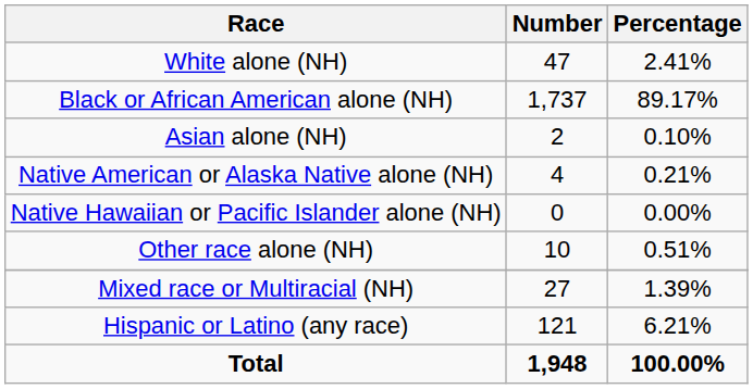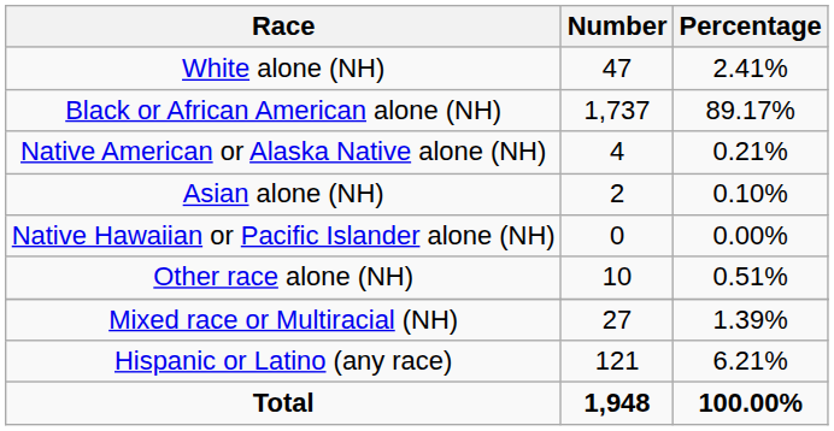 <table class="wikitable" style="text-align:center;">
 <tr>
 <th>Race</th>
 <th>Number</th>
 <th>Percentage</th>
 </tr>
 <tr>
 <td><a href='#'>White</a> alone (NH)</td>
 <td>47</td>
 <td>2.41%</td>
 </tr>
 <tr>
 <td><a href='#'>Black or African American</a> alone (NH)</td>
 <td>1,737</td>
 <td>89.17%</td>
 </tr>
 <tr>
+<td><a href='#'>Native American</a> or <a href='#'>Alaska Native</a> alone (NH)</td>
+<td>4</td>
+<td>0.21%</td>
+</tr>
+<tr>
 <td><a href='#'>Asian</a> alone (NH)</td>
 <td>2</td>
 <td>0.10%</td>
-</tr>
-<tr>
-<td><a href='#'>Native American</a> or <a href='#'>Alaska Native</a> alone (NH)</td>
-<td>4</td>
-<td>0.21%</td>
 </tr>
 <tr>
 <td><a href='#'>Native Hawaiian</a> or <a href='#'>Pacific Islander</a> alone (NH)</td>
 <td>0</td>
 <td>0.00%</td>
 </tr>
 <tr>
 <td><a href='#'>Other race</a> alone (NH)</td>
 <td>10</td>
 <td>0.51%</td>
 </tr>
 <tr>
 </tr>
 <tr>
 <td><a href='#'>Mixed race or Multiracial</a> (NH)</td>
 <td>27</td>
 <td>1.39%</td>
 </tr>
 <tr>
 <td><a href='#'>Hispanic or Latino</a> (any race)</td>
 <td>121</td>
 <td>6.21%</td>
 </tr>
 <tr>
 <td><strong>Total</strong></td>
 <td><strong>1,948</strong></td>
 <td><strong>100.00%</strong></td>
 </tr>
 </table>
